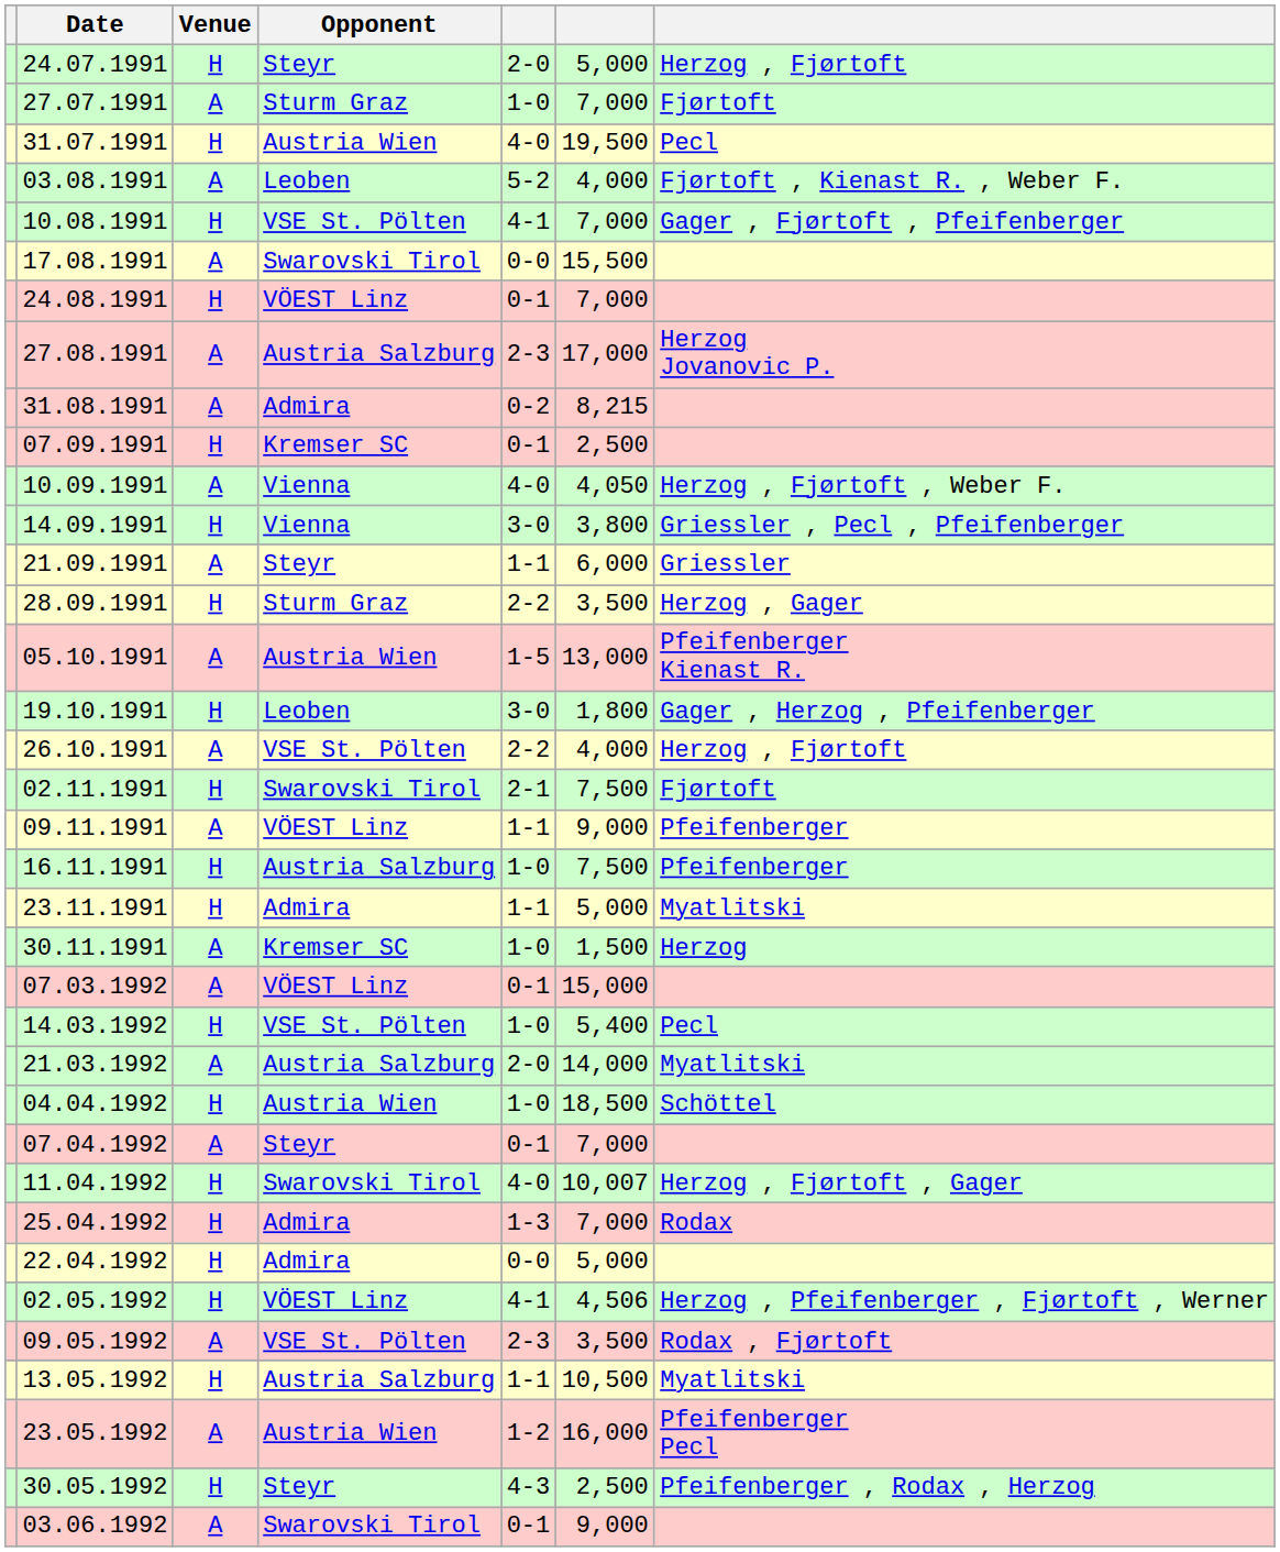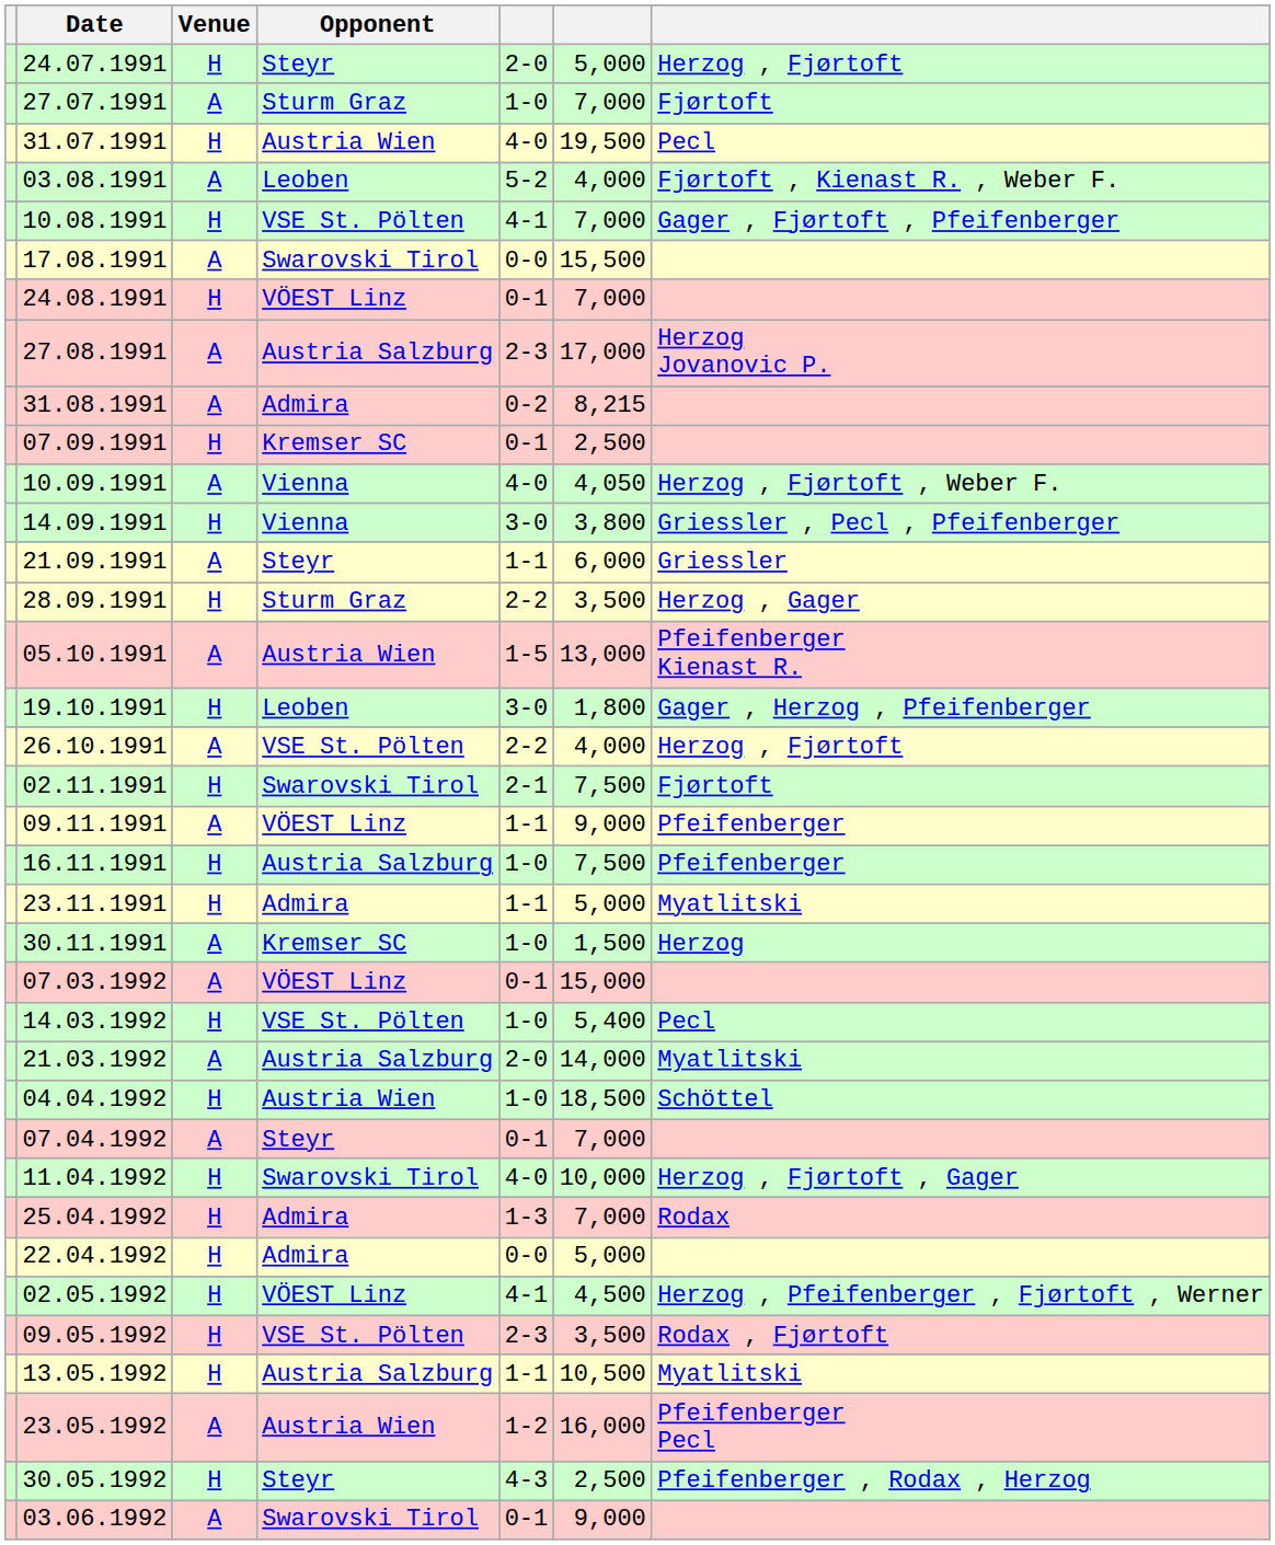 <table class="wikitable" Style="text-align: center">
 <tr>
 <th></th>
 <th>Date</th>
 <th>Venue</th>
 <th>Opponent</th>
 <th></th>
 <th></th>
 <th></th>
 </tr>
 <tr style="background:#cfc">
 <td></td>
 <td>24.07.1991</td>
 <td><a href='#'>H</a></td>
 <td align="left"><a href='#'>Steyr</a></td>
 <td>2-0</td>
 <td align="right">5,000</td>
 <td align="left"><a href='#'>Herzog</a> , <a href='#'>Fjørtoft</a> </td>
 </tr>
 <tr style="background:#cfc">
 <td></td>
 <td>27.07.1991</td>
 <td><a href='#'>A</a></td>
 <td align="left"><a href='#'>Sturm Graz</a></td>
 <td>1-0</td>
 <td align="right">7,000</td>
 <td align="left"><a href='#'>Fjørtoft</a> </td>
 </tr>
 <tr style="background:#ffc">
 <td></td>
 <td>31.07.1991</td>
 <td><a href='#'>H</a></td>
 <td align="left"><a href='#'>Austria Wien</a></td>
 <td>4-0</td>
 <td align="right">19,500</td>
 <td align="left"><a href='#'>Pecl</a> </td>
 </tr>
 <tr style="background:#cfc">
 <td></td>
 <td>03.08.1991</td>
 <td><a href='#'>A</a></td>
 <td align="left"><a href='#'>Leoben</a></td>
 <td>5-2</td>
 <td align="right">4,000</td>
 <td align="left"><a href='#'>Fjørtoft</a>   , <a href='#'>Kienast R.</a> , Weber F. </td>
 </tr>
 <tr style="background:#cfc">
 <td></td>
 <td>10.08.1991</td>
 <td><a href='#'>H</a></td>
 <td align="left"><a href='#'>VSE St. Pölten</a></td>
 <td>4-1</td>
 <td align="right">7,000</td>
 <td align="left"><a href='#'>Gager</a> , <a href='#'>Fjørtoft</a>  , <a href='#'>Pfeifenberger</a> </td>
 </tr>
 <tr style="background:#ffc">
 <td></td>
 <td>17.08.1991</td>
 <td><a href='#'>A</a></td>
 <td align="left"><a href='#'>Swarovski Tirol</a></td>
 <td>0-0</td>
 <td align="right">15,500</td>
 <td align="left"></td>
 </tr>
 <tr style="background:#fcc">
 <td></td>
 <td>24.08.1991</td>
 <td><a href='#'>H</a></td>
 <td align="left"><a href='#'>VÖEST Linz</a></td>
 <td>0-1</td>
 <td align="right">7,000</td>
 <td align="left"></td>
 </tr>
 <tr style="background:#fcc">
 <td></td>
 <td>27.08.1991</td>
 <td><a href='#'>A</a></td>
 <td align="left"><a href='#'>Austria Salzburg</a></td>
 <td>2-3</td>
 <td align="right">17,000</td>
 <td align="left"><a href='#'>Herzog</a>   <br> <a href='#'>Jovanovic P.</a> </td>
 </tr>
 <tr style="background:#fcc">
 <td></td>
 <td>31.08.1991</td>
 <td><a href='#'>A</a></td>
 <td align="left"><a href='#'>Admira</a></td>
 <td>0-2</td>
 <td align="right">8,215</td>
 <td align="left"></td>
 </tr>
 <tr style="background:#fcc">
 <td></td>
 <td>07.09.1991</td>
 <td><a href='#'>H</a></td>
 <td align="left"><a href='#'>Kremser SC</a></td>
 <td>0-1</td>
 <td align="right">2,500</td>
 <td align="left"></td>
 </tr>
 <tr style="background:#cfc">
 <td></td>
 <td>10.09.1991</td>
 <td><a href='#'>A</a></td>
 <td align="left"><a href='#'>Vienna</a></td>
 <td>4-0</td>
 <td align="right">4,050</td>
 <td align="left"><a href='#'>Herzog</a> , <a href='#'>Fjørtoft</a>  , Weber F. </td>
 </tr>
 <tr style="background:#cfc">
 <td></td>
 <td>14.09.1991</td>
 <td><a href='#'>H</a></td>
 <td align="left"><a href='#'>Vienna</a></td>
 <td>3-0</td>
 <td align="right">3,800</td>
 <td align="left"><a href='#'>Griessler</a> , <a href='#'>Pecl</a> , <a href='#'>Pfeifenberger</a> </td>
 </tr>
 <tr style="background:#ffc">
 <td></td>
 <td>21.09.1991</td>
 <td><a href='#'>A</a></td>
 <td align="left"><a href='#'>Steyr</a></td>
 <td>1-1</td>
 <td align="right">6,000</td>
 <td align="left"><a href='#'>Griessler</a> </td>
 </tr>
 <tr style="background:#ffc">
 <td></td>
 <td>28.09.1991</td>
 <td><a href='#'>H</a></td>
 <td align="left"><a href='#'>Sturm Graz</a></td>
 <td>2-2</td>
 <td align="right">3,500</td>
 <td align="left"><a href='#'>Herzog</a> , <a href='#'>Gager</a> </td>
 </tr>
 <tr style="background:#fcc">
 <td></td>
 <td>05.10.1991</td>
 <td><a href='#'>A</a></td>
 <td align="left"><a href='#'>Austria Wien</a></td>
 <td>1-5</td>
 <td align="right">13,000</td>
 <td align="left"><a href='#'>Pfeifenberger</a>  <br> <a href='#'>Kienast R.</a> </td>
 </tr>
 <tr style="background:#cfc">
 <td></td>
 <td>19.10.1991</td>
 <td><a href='#'>H</a></td>
 <td align="left"><a href='#'>Leoben</a></td>
 <td>3-0</td>
 <td align="right">1,800</td>
 <td align="left"><a href='#'>Gager</a> , <a href='#'>Herzog</a> , <a href='#'>Pfeifenberger</a> </td>
 </tr>
 <tr style="background:#ffc">
 <td></td>
 <td>26.10.1991</td>
 <td><a href='#'>A</a></td>
 <td align="left"><a href='#'>VSE St. Pölten</a></td>
 <td>2-2</td>
 <td align="right">4,000</td>
 <td align="left"><a href='#'>Herzog</a> , <a href='#'>Fjørtoft</a> </td>
 </tr>
 <tr style="background:#cfc">
 <td></td>
 <td>02.11.1991</td>
 <td><a href='#'>H</a></td>
 <td align="left"><a href='#'>Swarovski Tirol</a></td>
 <td>2-1</td>
 <td align="right">7,500</td>
 <td align="left"><a href='#'>Fjørtoft</a>  </td>
 </tr>
 <tr style="background:#ffc">
 <td></td>
 <td>09.11.1991</td>
 <td><a href='#'>A</a></td>
 <td align="left"><a href='#'>VÖEST Linz</a></td>
 <td>1-1</td>
 <td align="right">9,000</td>
 <td align="left"><a href='#'>Pfeifenberger</a> </td>
 </tr>
 <tr style="background:#cfc">
 <td></td>
 <td>16.11.1991</td>
 <td><a href='#'>H</a></td>
 <td align="left"><a href='#'>Austria Salzburg</a></td>
 <td>1-0</td>
 <td align="right">7,500</td>
 <td align="left"><a href='#'>Pfeifenberger</a> </td>
 </tr>
 <tr style="background:#ffc">
 <td></td>
 <td>23.11.1991</td>
 <td><a href='#'>H</a></td>
 <td align="left"><a href='#'>Admira</a></td>
 <td>1-1</td>
 <td align="right">5,000</td>
 <td align="left"><a href='#'>Myatlitski</a> </td>
 </tr>
 <tr style="background:#cfc">
 <td></td>
 <td>30.11.1991</td>
 <td><a href='#'>A</a></td>
 <td align="left"><a href='#'>Kremser SC</a></td>
 <td>1-0</td>
 <td align="right">1,500</td>
 <td align="left"><a href='#'>Herzog</a> </td>
 </tr>
 <tr style="background:#fcc">
 <td></td>
 <td>07.03.1992</td>
 <td><a href='#'>A</a></td>
 <td align="left"><a href='#'>VÖEST Linz</a></td>
 <td>0-1</td>
 <td align="right">15,000</td>
 <td align="left"></td>
 </tr>
 <tr style="background:#cfc">
 <td></td>
 <td>14.03.1992</td>
 <td><a href='#'>H</a></td>
 <td align="left"><a href='#'>VSE St. Pölten</a></td>
 <td>1-0</td>
 <td align="right">5,400</td>
 <td align="left"><a href='#'>Pecl</a> </td>
 </tr>
 <tr style="background:#cfc">
 <td></td>
 <td>21.03.1992</td>
 <td><a href='#'>A</a></td>
 <td align="left"><a href='#'>Austria Salzburg</a></td>
 <td>2-0</td>
 <td align="right">14,000</td>
 <td align="left"><a href='#'>Myatlitski</a>  </td>
 </tr>
 <tr style="background:#cfc">
 <td></td>
 <td>04.04.1992</td>
 <td><a href='#'>H</a></td>
 <td align="left"><a href='#'>Austria Wien</a></td>
 <td>1-0</td>
 <td align="right">18,500</td>
 <td align="left"><a href='#'>Schöttel</a> </td>
 </tr>
 <tr style="background:#fcc">
 <td></td>
 <td>07.04.1992</td>
 <td><a href='#'>A</a></td>
 <td align="left"><a href='#'>Steyr</a></td>
 <td>0-1</td>
 <td align="right">7,000</td>
 <td align="left"></td>
 </tr>
 <tr style="background:#cfc">
 <td></td>
 <td>11.04.1992</td>
 <td><a href='#'>H</a></td>
 <td align="left"><a href='#'>Swarovski Tirol</a></td>
 <td>4-0</td>
-<td align="right">10,007</td>
+<td align="right">10,000</td>
 <td align="left"><a href='#'>Herzog</a> , <a href='#'>Fjørtoft</a>  , <a href='#'>Gager</a> </td>
 </tr>
 <tr style="background:#fcc">
 <td></td>
 <td>25.04.1992</td>
 <td><a href='#'>H</a></td>
 <td align="left"><a href='#'>Admira</a></td>
 <td>1-3</td>
 <td align="right">7,000</td>
 <td align="left"><a href='#'>Rodax</a> </td>
 </tr>
 <tr style="background:#ffc">
 <td></td>
 <td>22.04.1992</td>
 <td><a href='#'>H</a></td>
 <td align="left"><a href='#'>Admira</a></td>
 <td>0-0</td>
 <td align="right">5,000</td>
 <td align="left"></td>
 </tr>
 <tr style="background:#cfc">
 <td></td>
 <td>02.05.1992</td>
 <td><a href='#'>H</a></td>
 <td align="left"><a href='#'>VÖEST Linz</a></td>
 <td>4-1</td>
-<td align="right">4,506</td>
+<td align="right">4,500</td>
 <td align="left"><a href='#'>Herzog</a> , <a href='#'>Pfeifenberger</a> , <a href='#'>Fjørtoft</a> , Werner </td>
 </tr>
 <tr style="background:#fcc">
 <td></td>
 <td>09.05.1992</td>
-<td><a href='#'>A</a></td>
+<td><a href='#'>H</a></td>
 <td align="left"><a href='#'>VSE St. Pölten</a></td>
 <td>2-3</td>
 <td align="right">3,500</td>
 <td align="left"><a href='#'>Rodax</a> , <a href='#'>Fjørtoft</a> </td>
 </tr>
 <tr style="background:#ffc">
 <td></td>
 <td>13.05.1992</td>
 <td><a href='#'>H</a></td>
 <td align="left"><a href='#'>Austria Salzburg</a></td>
 <td>1-1</td>
 <td align="right">10,500</td>
 <td align="left"><a href='#'>Myatlitski</a> </td>
 </tr>
 <tr style="background:#fcc">
 <td></td>
 <td>23.05.1992</td>
 <td><a href='#'>A</a></td>
 <td align="left"><a href='#'>Austria Wien</a></td>
 <td>1-2</td>
 <td align="right">16,000</td>
 <td align="left"><a href='#'>Pfeifenberger</a>  <br> <a href='#'>Pecl</a> </td>
 </tr>
 <tr style="background:#cfc">
 <td></td>
 <td>30.05.1992</td>
 <td><a href='#'>H</a></td>
 <td align="left"><a href='#'>Steyr</a></td>
 <td>4-3</td>
 <td align="right">2,500</td>
 <td align="left"><a href='#'>Pfeifenberger</a> , <a href='#'>Rodax</a>  , <a href='#'>Herzog</a> </td>
 </tr>
 <tr style="background:#fcc">
 <td></td>
 <td>03.06.1992</td>
 <td><a href='#'>A</a></td>
 <td align="left"><a href='#'>Swarovski Tirol</a></td>
 <td>0-1</td>
 <td align="right">9,000</td>
 <td align="left"></td>
 </tr>
 </table>
